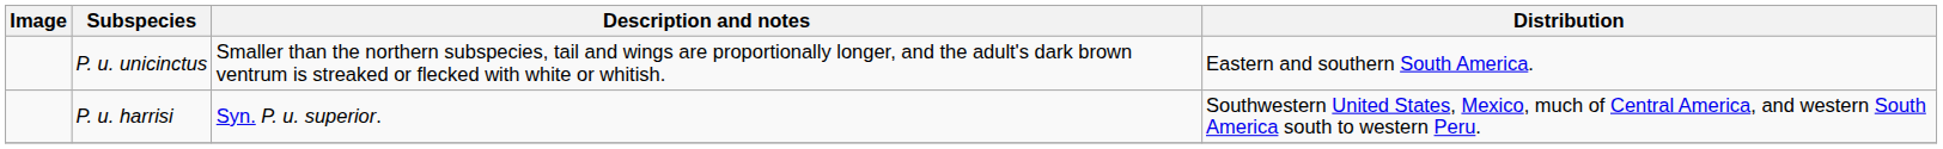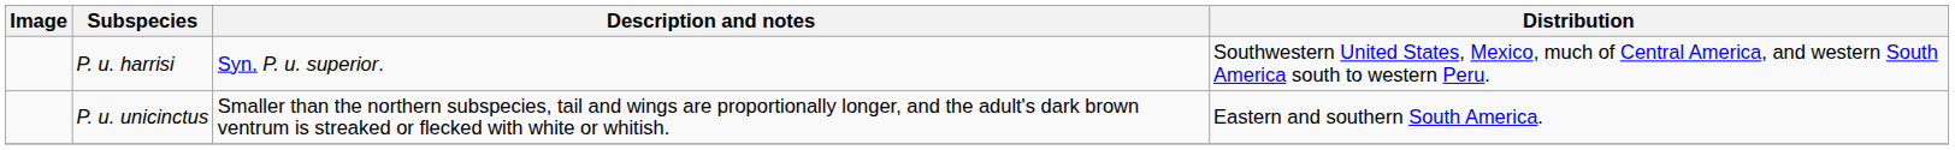 <table class="wikitable ">
 <tr>
 <th>Image</th>
 <th>Subspecies</th>
 <th>Description and notes</th>
 <th>Distribution</th>
 </tr>
 <tr>
 <td></td>
+<td><em>P. u. harrisi</em></td>
+<td><a href='#'>Syn.</a> <em>P. u. superior</em>.</td>
+<td>Southwestern <a href='#'>United States</a>, <a href='#'>Mexico</a>, much of <a href='#'>Central America</a>, and western <a href='#'>South America</a> south to western <a href='#'>Peru</a>. </td>
+</tr>
+<tr>
+<td></td>
 <td><em>P. u. unicinctus</em></td>
 <td>Smaller than the northern subspecies, tail and wings are proportionally longer, and the adult's dark brown ventrum is streaked or flecked with white or whitish.</td>
 <td>Eastern and southern <a href='#'>South America</a>.</td>
 </tr>
 <tr>
-<td></td>
-<td><em>P. u. harrisi</em></td>
-<td><a href='#'>Syn.</a> <em>P. u. superior</em>.</td>
-<td>Southwestern <a href='#'>United States</a>, <a href='#'>Mexico</a>, much of <a href='#'>Central America</a>, and western <a href='#'>South America</a> south to western <a href='#'>Peru</a>. </td>
-</tr>
-<tr>
 </tr>
 </table>
